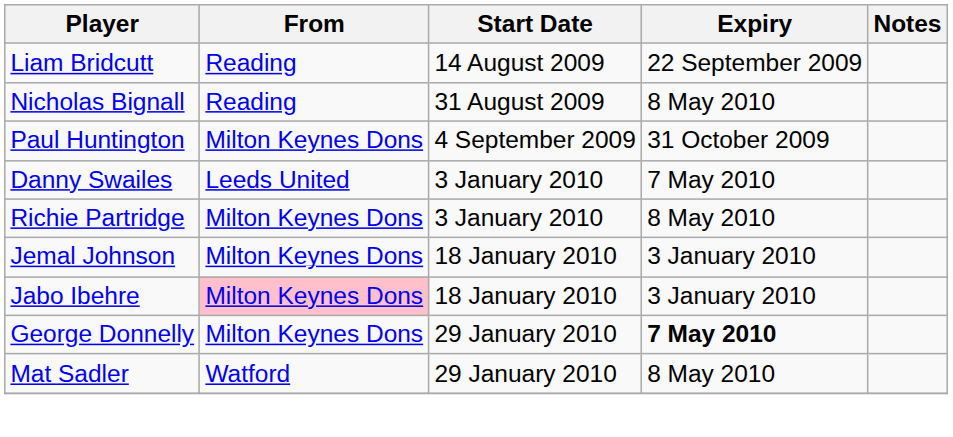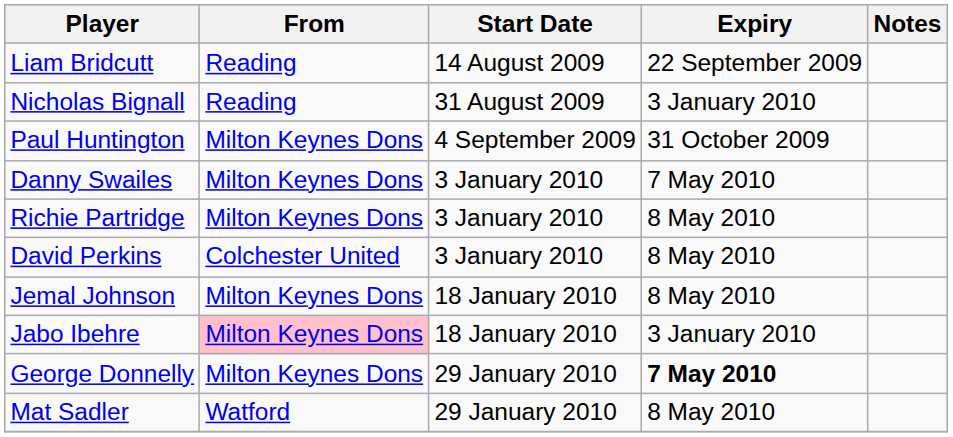 <table class="wikitable">
 <tr>
 <th>Player</th>
 <th>From</th>
 <th>Start Date</th>
 <th>Expiry</th>
 <th>Notes</th>
 </tr>
 <tr>
 <td> <a href='#'>Liam Bridcutt</a></td>
 <td><a href='#'>Reading</a></td>
 <td>14 August 2009</td>
 <td>22 September 2009</td>
 <td></td>
 </tr>
 <tr>
 <td> <a href='#'>Nicholas Bignall</a></td>
 <td><a href='#'>Reading</a></td>
 <td>31 August 2009</td>
-<td>8 May 2010</td>
+<td>3 January 2010</td>
 <td></td>
 </tr>
 <tr>
 <td> <a href='#'>Paul Huntington</a></td>
 <td><a href='#'>Milton Keynes Dons</a></td>
 <td>4 September 2009</td>
 <td>31 October 2009</td>
 <td></td>
 </tr>
 <tr>
 <td> <a href='#'>Danny Swailes</a></td>
-<td><a href='#'>Leeds United</a></td>
+<td><a href='#'>Milton Keynes Dons</a></td>
 <td>3 January 2010</td>
 <td>7 May 2010</td>
 <td></td>
 </tr>
 <tr>
 <td> <a href='#'>Richie Partridge</a></td>
 <td><a href='#'>Milton Keynes Dons</a></td>
 <td>3 January 2010</td>
 <td>8 May 2010</td>
 <td></td>
 </tr>
 <tr>
+<td> <a href='#'>David Perkins</a></td>
+<td><a href='#'>Colchester United</a></td>
+<td>3 January 2010</td>
+<td>8 May 2010</td>
+<td></td>
+</tr>
+<tr>
 <td> <a href='#'>Jemal Johnson</a></td>
 <td><a href='#'>Milton Keynes Dons</a></td>
 <td>18 January 2010</td>
-<td>3 January 2010</td>
+<td>8 May 2010</td>
 <td></td>
 </tr>
 <tr>
 <td> <a href='#'>Jabo Ibehre</a></td>
 <td style="background: pink;"><a href='#'>Milton Keynes Dons</a></td>
 <td>18 January 2010</td>
 <td>3 January 2010</td>
 <td></td>
 </tr>
 <tr>
 <td> <a href='#'>George Donnelly</a></td>
 <td><a href='#'>Milton Keynes Dons</a></td>
 <td>29 January 2010</td>
 <td><strong>7 May 2010</strong></td>
 <td></td>
 </tr>
 <tr>
 <td> <a href='#'>Mat Sadler</a></td>
 <td><a href='#'>Watford</a></td>
 <td>29 January 2010</td>
 <td>8 May 2010</td>
 <td></td>
 </tr>
 <tr>
 </tr>
 </table>
